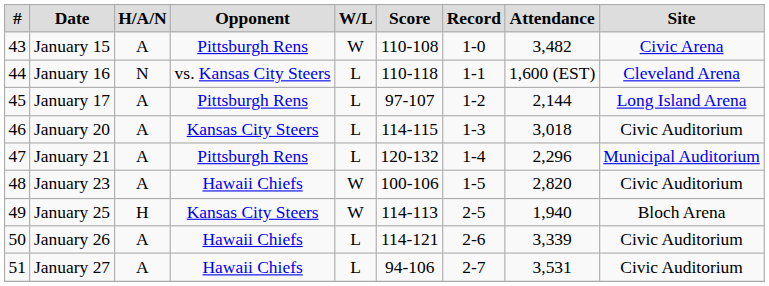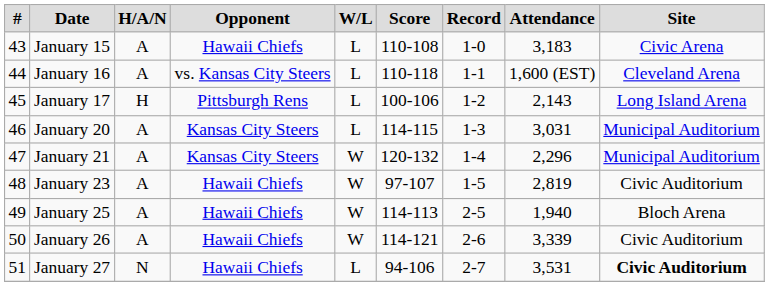 <table class="wikitable" style="text-align:center">
 <tr>
 <th style="background:#dddddd;">#</th>
 <th style="background:#dddddd;">Date</th>
 <th style="background:#dddddd;">H/A/N</th>
 <th style="background:#dddddd;">Opponent</th>
 <th style="background:#dddddd;">W/L</th>
 <th style="background:#dddddd;">Score</th>
 <th style="background:#dddddd;">Record</th>
 <th style="background:#dddddd;">Attendance</th>
 <th style="background:#dddddd;">Site</th>
 </tr>
 <tr align="center"    bgcolor="">
 <td>43</td>
 <td>January 15</td>
 <td>A</td>
-<td><a href='#'>Pittsburgh Rens</a></td>
-<td>W</td>
+<td><a href='#'>Hawaii Chiefs</a></td>
+<td>L</td>
 <td>110-108</td>
 <td>1-0</td>
-<td>3,482</td>
+<td>3,183</td>
 <td><a href='#'>Civic Arena</a></td>
 </tr>
 <tr align="center"    bgcolor="">
 <td>44</td>
 <td>January 16</td>
-<td>N</td>
+<td>A</td>
 <td>vs. <a href='#'>Kansas City Steers</a></td>
 <td>L</td>
 <td>110-118</td>
 <td>1-1</td>
 <td>1,600 (EST)</td>
 <td><a href='#'>Cleveland Arena</a></td>
 </tr>
 <tr align="center"    bgcolor="">
 <td>45</td>
 <td>January 17</td>
-<td>A</td>
+<td>H</td>
 <td><a href='#'>Pittsburgh Rens</a></td>
 <td>L</td>
-<td>97-107</td>
+<td>100-106</td>
 <td>1-2</td>
-<td>2,144</td>
+<td>2,143</td>
 <td><a href='#'>Long Island Arena</a></td>
 </tr>
 <tr align="center"    bgcolor="">
 <td>46</td>
 <td>January 20</td>
 <td>A</td>
 <td><a href='#'>Kansas City Steers</a></td>
 <td>L</td>
 <td>114-115</td>
 <td>1-3</td>
-<td>3,018</td>
-<td>Civic Auditorium</td>
+<td>3,031</td>
+<td><a href='#'>Municipal Auditorium</a></td>
 </tr>
 <tr align="center"    bgcolor="">
 <td>47</td>
 <td>January 21</td>
 <td>A</td>
-<td><a href='#'>Pittsburgh Rens</a></td>
-<td>L</td>
+<td><a href='#'>Kansas City Steers</a></td>
+<td>W</td>
 <td>120-132</td>
 <td>1-4</td>
 <td>2,296</td>
 <td><a href='#'>Municipal Auditorium</a></td>
 </tr>
 <tr align="center"    bgcolor="">
 <td>48</td>
 <td>January 23</td>
 <td>A</td>
 <td><a href='#'>Hawaii Chiefs</a></td>
 <td>W</td>
-<td>100-106</td>
+<td>97-107</td>
 <td>1-5</td>
-<td>2,820</td>
+<td>2,819</td>
 <td>Civic Auditorium</td>
 </tr>
 <tr align="center"    bgcolor="">
 <td>49</td>
 <td>January 25</td>
-<td>H</td>
-<td><a href='#'>Kansas City Steers</a></td>
+<td>A</td>
+<td><a href='#'>Hawaii Chiefs</a></td>
 <td>W</td>
 <td>114-113</td>
 <td>2-5</td>
 <td>1,940</td>
 <td>Bloch Arena</td>
 </tr>
 <tr align="center"    bgcolor="">
 <td>50</td>
 <td>January 26</td>
 <td>A</td>
 <td><a href='#'>Hawaii Chiefs</a></td>
-<td>L</td>
+<td>W</td>
 <td>114-121</td>
 <td>2-6</td>
 <td>3,339</td>
 <td>Civic Auditorium</td>
 </tr>
 <tr align="center"    bgcolor="">
 <td>51</td>
 <td>January 27</td>
-<td>A</td>
+<td>N</td>
 <td><a href='#'>Hawaii Chiefs</a></td>
 <td>L</td>
 <td>94-106</td>
 <td>2-7</td>
 <td>3,531</td>
-<td>Civic Auditorium</td>
+<td><strong>Civic Auditorium</strong></td>
 </tr>
 <tr align="center"    bgcolor="">
 </tr>
 </table>
